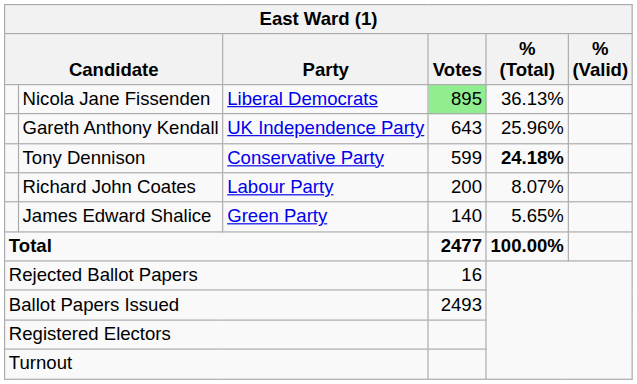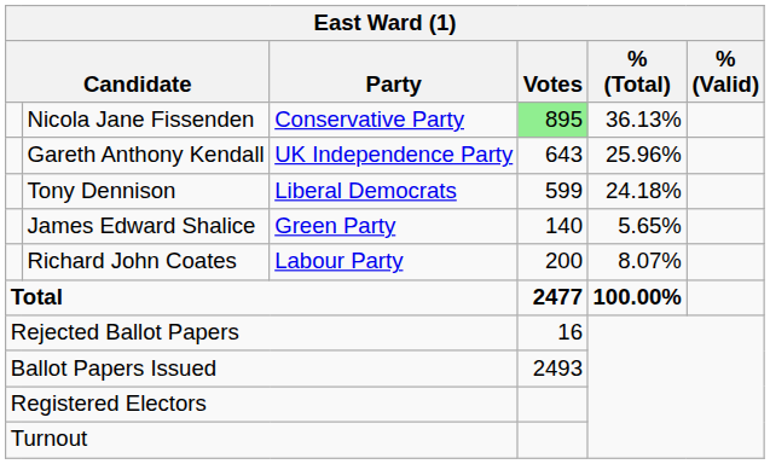 <table class="wikitable" border="1" style="text-align:right; font-size:100%">
 <tr>
 <th align=center colspan=6>East Ward (1)</th>
 </tr>
 <tr>
 <th valign=bottom align=left colspan=2>Candidate</th>
 <th valign=bottom align=left>Party</th>
 <th valign=bottom align=center>Votes</th>
 <th align=center>%<br>(Total)</th>
 <th align=center>%<br>(Valid)</th>
 </tr>
 <tr>
 <td bgcolor=> </td>
 <td align=left>Nicola Jane Fissenden</td>
-<td align=left><a href='#'>Liberal Democrats</a></td>
+<td align=left><a href='#'>Conservative Party</a></td>
 <td style="background: lightgreen;">895</td>
 <td>36.13%</td>
 <td></td>
 </tr>
 <tr>
 <td bgcolor=> </td>
 <td align=left>Gareth Anthony Kendall</td>
 <td align=left><a href='#'>UK Independence Party</a></td>
 <td>643</td>
 <td>25.96%</td>
 <td></td>
 </tr>
 <tr>
 <td bgcolor=> </td>
 <td align=left>Tony Dennison</td>
-<td align=left><a href='#'>Conservative Party</a></td>
+<td align=left><a href='#'>Liberal Democrats</a></td>
 <td>599</td>
-<td><strong>24.18%</strong></td>
+<td>24.18%</td>
+<td></td>
+</tr>
+<tr>
+<td bgcolor=> </td>
+<td align=left>James Edward Shalice</td>
+<td align=left><a href='#'>Green Party</a></td>
+<td>140</td>
+<td>5.65%</td>
 <td></td>
 </tr>
 <tr>
 <td bgcolor=> </td>
 <td align=left>Richard John Coates</td>
 <td align=left><a href='#'>Labour Party</a></td>
 <td>200</td>
 <td>8.07%</td>
-<td></td>
-</tr>
-<tr>
-<td bgcolor=> </td>
-<td align=left>James Edward Shalice</td>
-<td align=left><a href='#'>Green Party</a></td>
-<td>140</td>
-<td>5.65%</td>
 <td></td>
 </tr>
 <tr>
 <td align=left colspan=3><strong>Total</strong></td>
 <td><strong>2477</strong></td>
 <td><strong>100.00%</strong></td>
 <td></td>
 </tr>
 <tr>
 <td align=left colspan=3>Rejected Ballot Papers</td>
 <td>16</td>
 </tr>
 <tr>
 <td align=left colspan=3>Ballot Papers Issued</td>
 <td>2493</td>
 </tr>
 <tr>
 <td align=left colspan=3>Registered Electors</td>
 <td></td>
 </tr>
 <tr>
 <td align=left colspan=3>Turnout</td>
 <td></td>
 </tr>
 </table>
